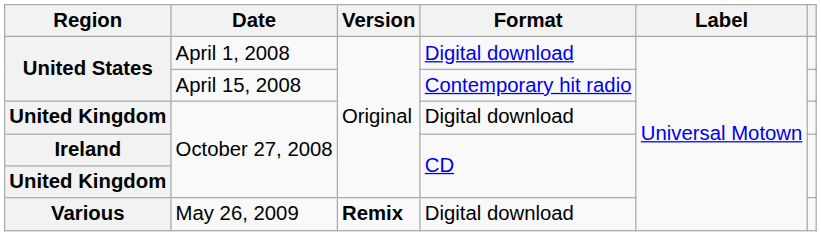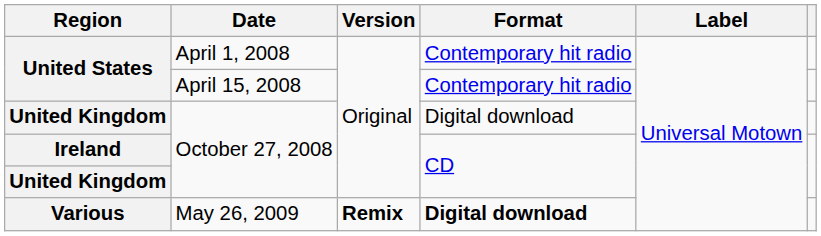 <table class="wikitable plainrowheaders">
 <tr>
 <th scope="col">Region</th>
 <th scope="col">Date</th>
 <th scope="col">Version</th>
 <th scope="col">Format</th>
 <th scope="col">Label</th>
 <th scope="col"></th>
 </tr>
 <tr>
 <th scope="row" rowspan="2">United States</th>
 <td>April 1, 2008</td>
 <td rowspan="5">Original</td>
-<td><a href='#'>Digital download</a></td>
+<td><a href='#'>Contemporary hit radio</a></td>
 <td rowspan="6"><a href='#'>Universal Motown</a></td>
 <td align="center"></td>
 </tr>
 <tr>
 <td>April 15, 2008</td>
 <td><a href='#'>Contemporary hit radio</a></td>
 <td align="center"></td>
 </tr>
 <tr>
 <th scope="row">United Kingdom</th>
 <td rowspan="3">October 27, 2008</td>
 <td>Digital download</td>
 <td align="center"></td>
 </tr>
 <tr>
 <th scope="row">Ireland</th>
 <td rowspan="2"><a href='#'>CD</a></td>
 <td align="center" rowspan="2"></td>
 </tr>
 <tr>
 <th scope="row">United Kingdom</th>
 </tr>
 <tr>
 <th scope="row">Various</th>
 <td>May 26, 2009</td>
 <td><strong>Remix</strong></td>
-<td>Digital download</td>
+<td><strong>Digital download</strong></td>
 <td align="center"></td>
 </tr>
 </table>
